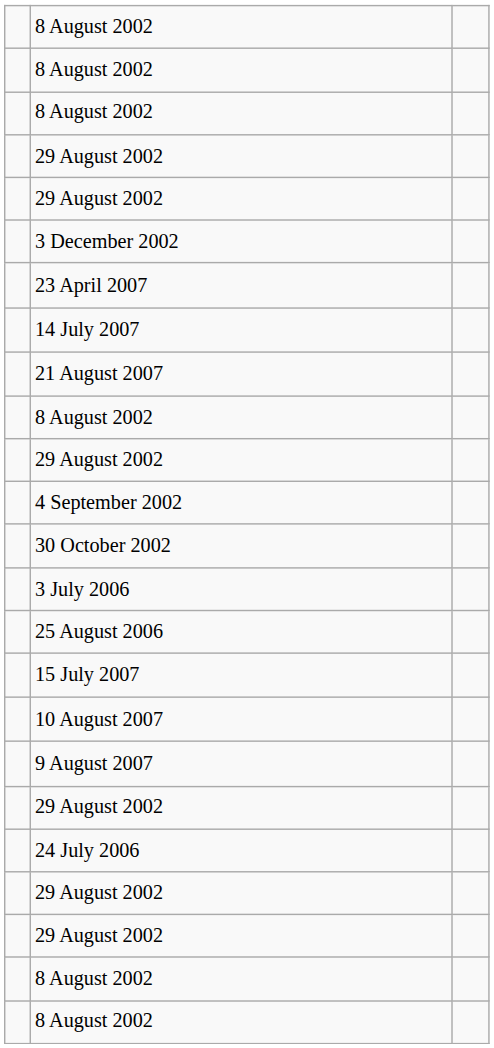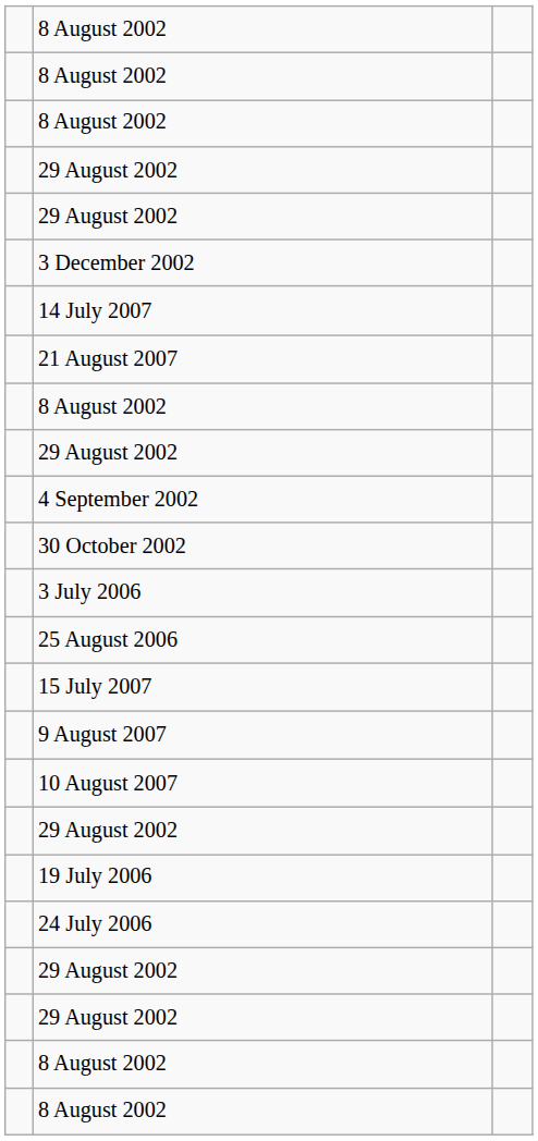 <table class="wikitable" style="font-size: 89%; float: left; width: 24em; margin-right: 1em; line-height: 1.65em">
 <tr>
 <td></td>
 <td>8 August 2002</td>
 <td><small></small></td>
 </tr>
 <tr>
 <td></td>
 <td>8 August 2002</td>
 <td><small></small></td>
 </tr>
 <tr>
 <td></td>
 <td>8 August 2002</td>
 <td><small></small></td>
 </tr>
 <tr>
 <td></td>
 <td>29 August 2002</td>
 <td><small></small></td>
 </tr>
 <tr>
 <td></td>
 <td>29 August 2002</td>
 <td><small></small></td>
 </tr>
 <tr>
 <td></td>
 <td>3 December 2002</td>
 <td><small></small></td>
-</tr>
-<tr>
-<td></td>
-<td>23 April 2007</td>
-<td><small></small> </td>
 </tr>
 <tr>
 <td></td>
 <td>14 July 2007</td>
 <td><small></small> </td>
 </tr>
 <tr>
 <td></td>
 <td>21 August 2007</td>
 <td><small></small> </td>
 </tr>
 <tr>
 <td></td>
 <td>8 August 2002</td>
 <td><small></small></td>
 </tr>
 <tr>
 <td></td>
 <td>29 August 2002</td>
 <td><small></small></td>
 </tr>
 <tr>
 <td></td>
 <td>4 September 2002</td>
 <td><small></small></td>
 </tr>
 <tr>
 <td></td>
 <td>30 October 2002</td>
 <td><small></small></td>
 </tr>
 <tr>
 <td></td>
 <td>3 July 2006</td>
 <td><small></small></td>
 </tr>
 <tr>
 <td></td>
 <td>25 August 2006</td>
 <td><small></small></td>
 </tr>
 <tr>
 <td></td>
 <td>15 July 2007</td>
 <td><small></small> </td>
 </tr>
 <tr>
 <td></td>
+<td>9 August 2007</td>
+<td><small></small> </td>
+</tr>
+<tr>
+<td></td>
 <td>10 August 2007</td>
 <td><small></small> </td>
 </tr>
 <tr>
 <td></td>
-<td>9 August 2007</td>
-<td><small></small> </td>
+<td>29 August 2002</td>
+<td><small></small></td>
 </tr>
 <tr>
 <td></td>
-<td>29 August 2002</td>
+<td>19 July 2006</td>
 <td><small></small></td>
 </tr>
 <tr>
 <td></td>
 <td>24 July 2006</td>
 <td><small></small></td>
 </tr>
 <tr>
 <td></td>
 <td>29 August 2002</td>
 <td><small></small></td>
 </tr>
 <tr>
 <td></td>
 <td>29 August 2002</td>
 <td><small></small></td>
 </tr>
 <tr>
 <td></td>
 <td>8 August 2002</td>
 <td><small></small></td>
 </tr>
 <tr>
 <td></td>
 <td>8 August 2002</td>
 <td><small></small></td>
 </tr>
 </table>
